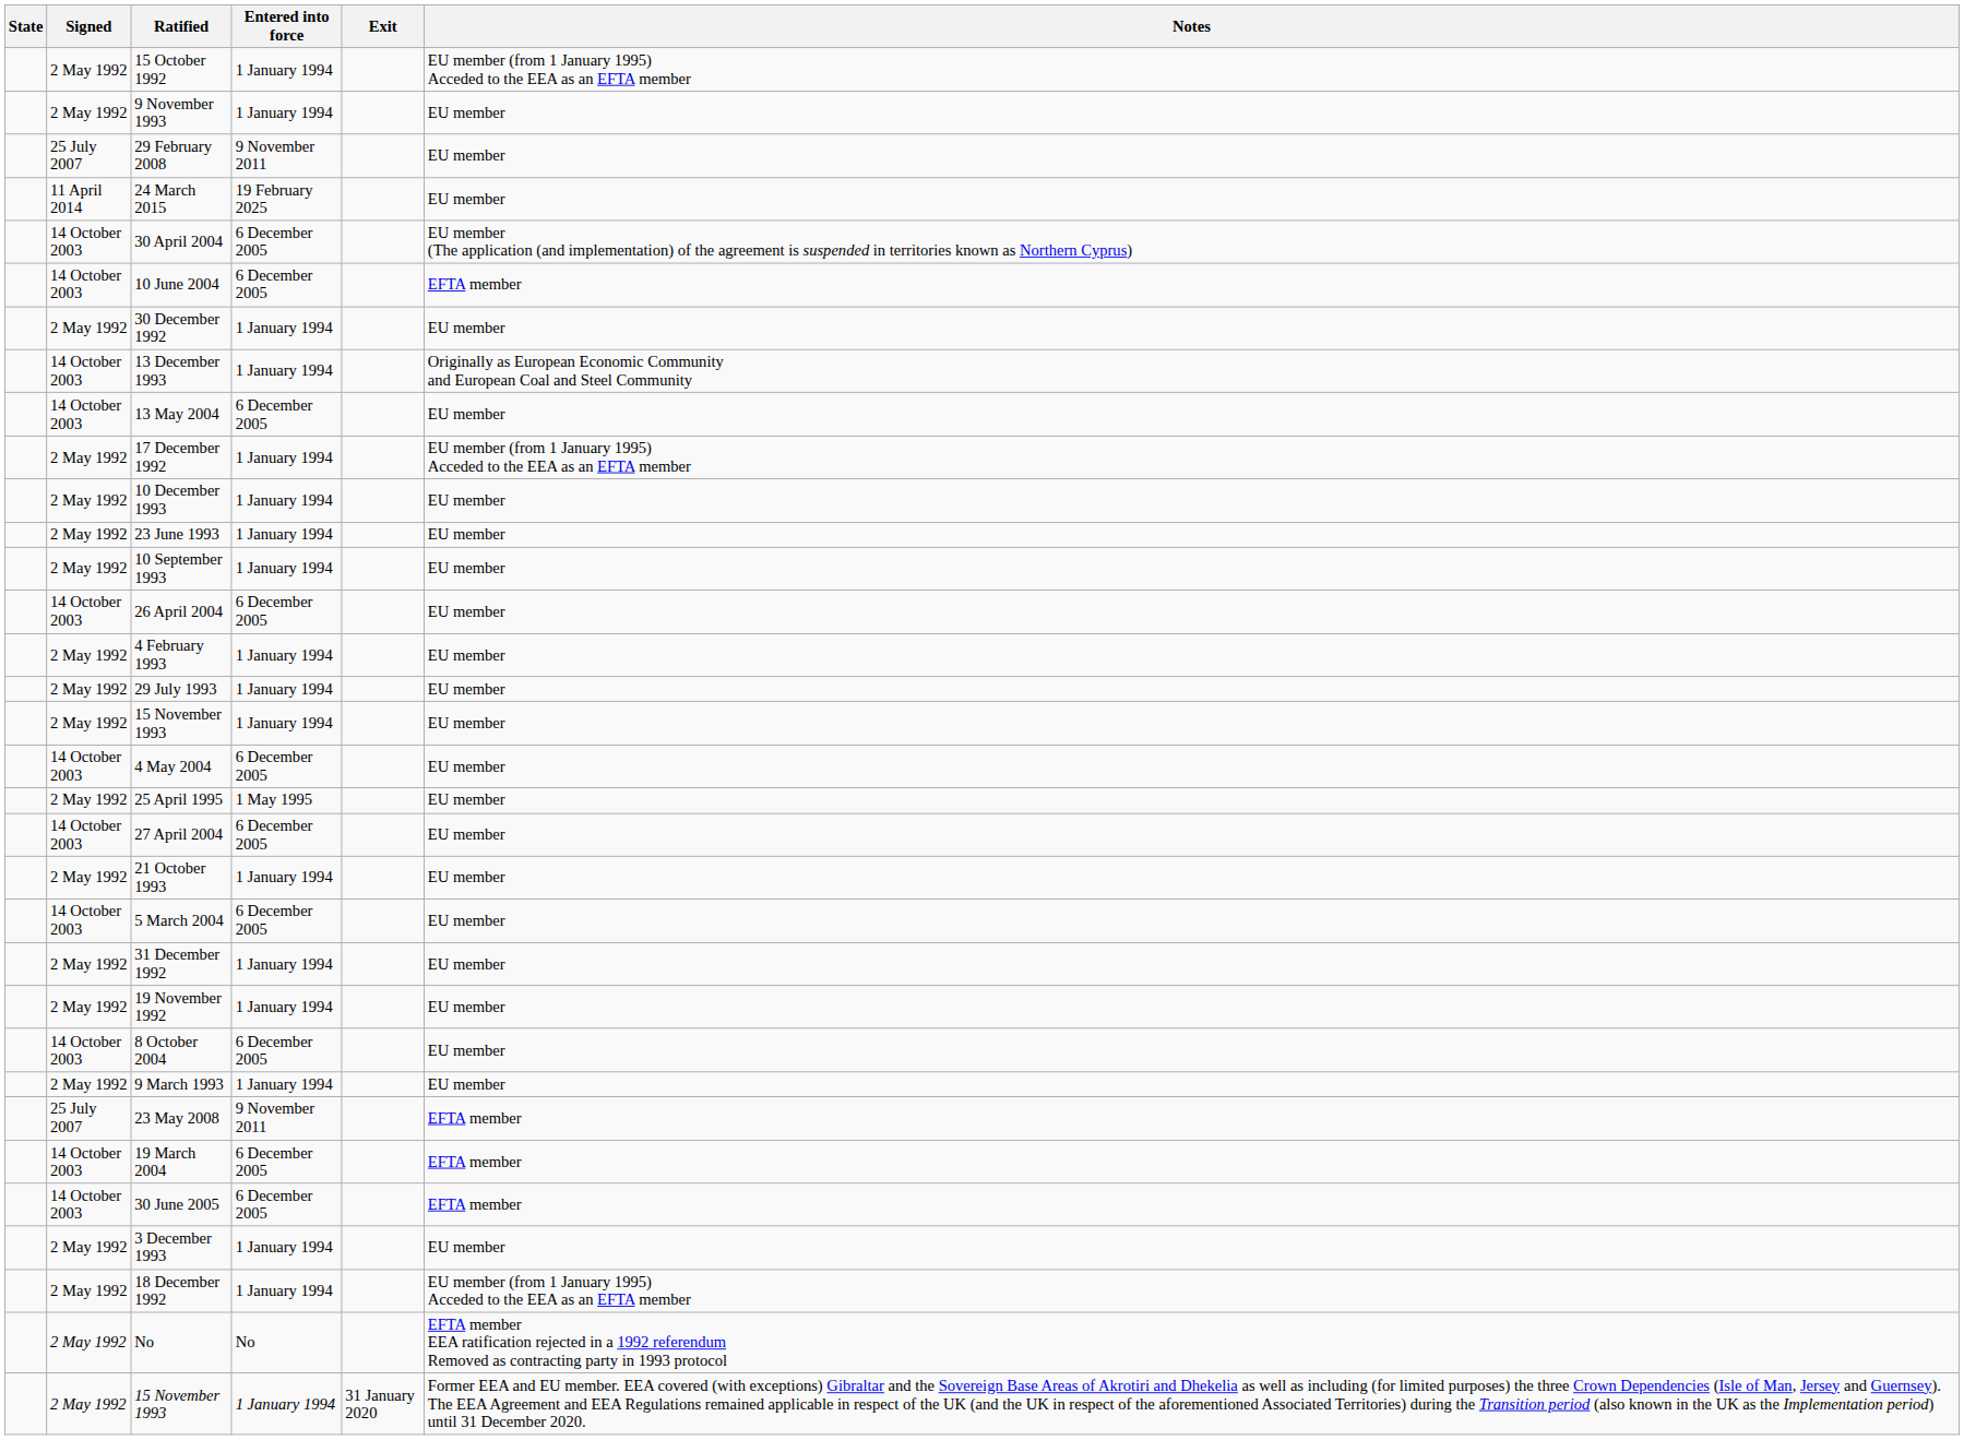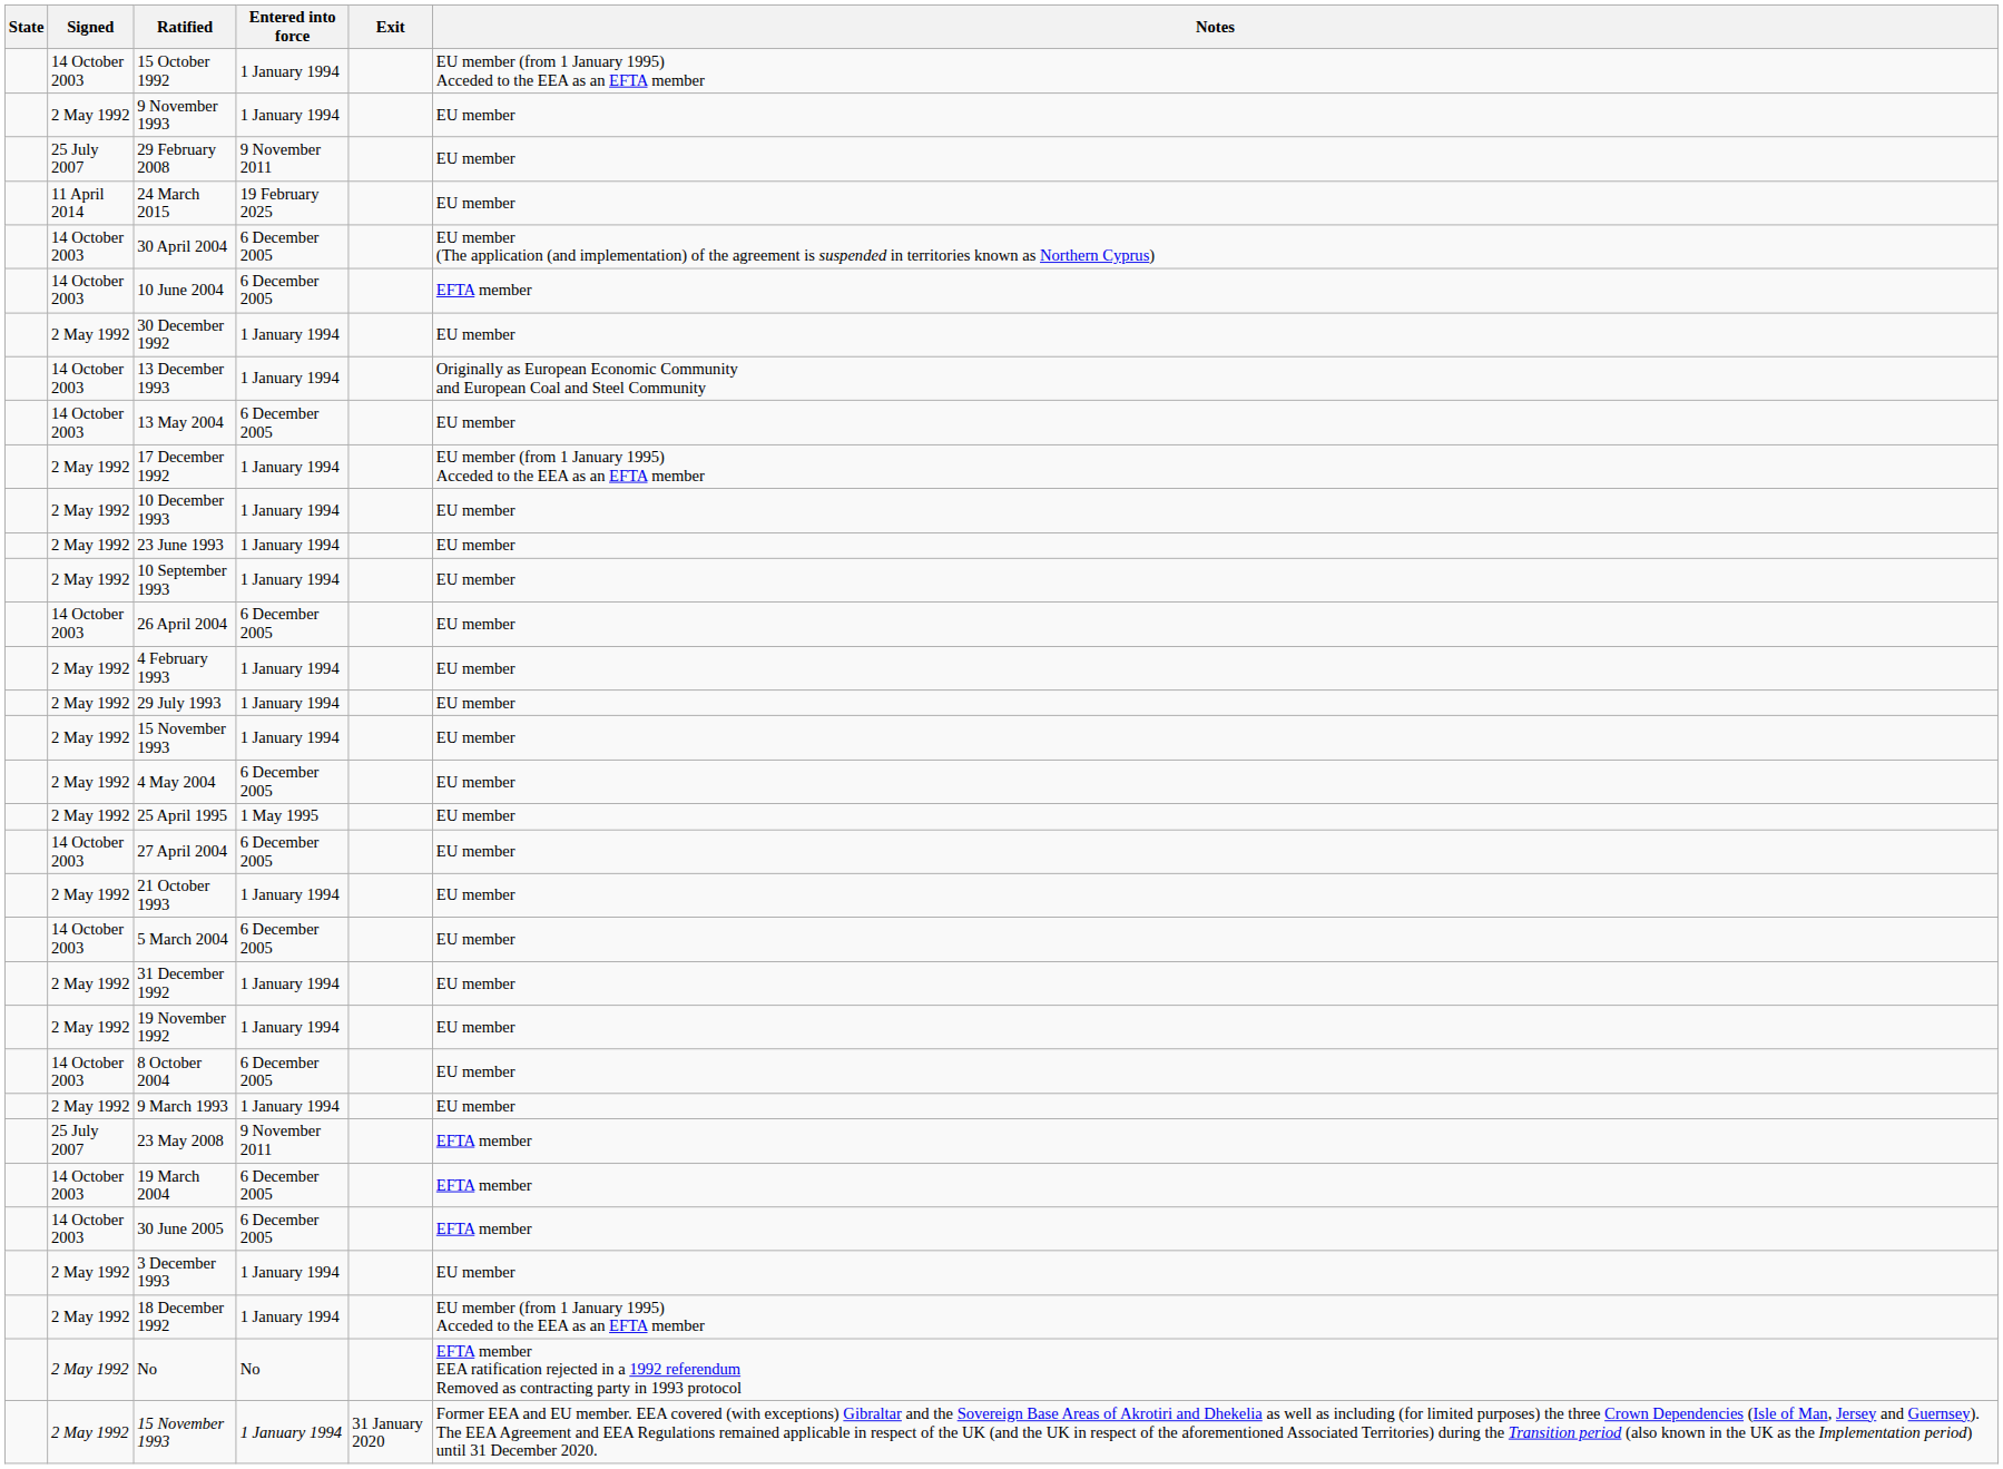 <table class="wikitable sortable">
 <tr>
 <th>State</th>
 <th>Signed<br></th>
 <th>Ratified<br></th>
 <th>Entered into force</th>
 <th>Exit</th>
 <th>Notes</th>
 </tr>
 <tr>
 <td></td>
-<td>2 May 1992</td>
+<td>14 October 2003</td>
 <td>15 October 1992</td>
 <td>1 January 1994</td>
 <td></td>
 <td>EU member (from 1 January 1995)<br>Acceded to the EEA as an <a href='#'>EFTA</a> member</td>
 </tr>
 <tr>
 <td></td>
 <td>2 May 1992</td>
 <td>9 November 1993</td>
 <td>1 January 1994</td>
 <td></td>
 <td>EU member</td>
 </tr>
 <tr>
 <td></td>
 <td>25 July 2007</td>
 <td>29 February 2008</td>
 <td>9 November 2011</td>
 <td></td>
 <td>EU member</td>
 </tr>
 <tr>
 <td></td>
 <td>11 April 2014</td>
 <td>24 March 2015</td>
 <td>19 February 2025</td>
 <td></td>
 <td>EU member</td>
 </tr>
 <tr>
 <td></td>
 <td>14 October 2003</td>
 <td>30 April 2004</td>
 <td>6 December 2005</td>
 <td></td>
 <td>EU member<br>(The application (and implementation) of the agreement is <em>suspended</em> in territories known as <a href='#'>Northern Cyprus</a>)</td>
 </tr>
 <tr>
 <td></td>
 <td>14 October 2003</td>
 <td>10 June 2004</td>
 <td>6 December 2005</td>
 <td></td>
 <td><a href='#'>EFTA</a> member</td>
 </tr>
 <tr>
 <td></td>
 <td>2 May 1992</td>
 <td>30 December 1992</td>
 <td>1 January 1994</td>
 <td></td>
 <td>EU member</td>
 </tr>
 <tr>
 <td></td>
 <td>14 October 2003</td>
 <td>13 December 1993</td>
 <td>1 January 1994</td>
 <td></td>
 <td>Originally as European Economic Community<br>and European Coal and Steel Community</td>
 </tr>
 <tr>
 <td></td>
 <td>14 October 2003</td>
 <td>13 May 2004</td>
 <td>6 December 2005</td>
 <td></td>
 <td>EU member</td>
 </tr>
 <tr>
 <td></td>
 <td>2 May 1992</td>
 <td>17 December 1992</td>
 <td>1 January 1994</td>
 <td></td>
 <td>EU member (from 1 January 1995)<br>Acceded to the EEA as an <a href='#'>EFTA</a> member</td>
 </tr>
 <tr>
 <td></td>
 <td>2 May 1992</td>
 <td>10 December 1993</td>
 <td>1 January 1994</td>
 <td></td>
 <td>EU member</td>
 </tr>
 <tr>
 <td></td>
 <td>2 May 1992</td>
 <td>23 June 1993</td>
 <td>1 January 1994</td>
 <td></td>
 <td>EU member</td>
 </tr>
 <tr>
 <td></td>
 <td>2 May 1992</td>
 <td>10 September 1993</td>
 <td>1 January 1994</td>
 <td></td>
 <td>EU member</td>
 </tr>
 <tr>
 <td></td>
 <td>14 October 2003</td>
 <td>26 April 2004</td>
 <td>6 December 2005</td>
 <td></td>
 <td>EU member</td>
 </tr>
 <tr>
 <td></td>
 <td>2 May 1992</td>
 <td>4 February 1993</td>
 <td>1 January 1994</td>
 <td></td>
 <td>EU member</td>
 </tr>
 <tr>
 <td></td>
 <td>2 May 1992</td>
 <td>29 July 1993</td>
 <td>1 January 1994</td>
 <td></td>
 <td>EU member</td>
 </tr>
 <tr>
 <td></td>
 <td>2 May 1992</td>
 <td>15 November 1993</td>
 <td>1 January 1994</td>
 <td></td>
 <td>EU member</td>
 </tr>
 <tr>
 <td></td>
-<td>14 October 2003</td>
+<td>2 May 1992</td>
 <td>4 May 2004</td>
 <td>6 December 2005</td>
 <td></td>
 <td>EU member</td>
 </tr>
 <tr>
 <td></td>
 <td>2 May 1992</td>
 <td>25 April 1995</td>
 <td>1 May 1995</td>
 <td></td>
 <td>EU member</td>
 </tr>
 <tr>
 <td></td>
 <td>14 October 2003</td>
 <td>27 April 2004</td>
 <td>6 December 2005</td>
 <td></td>
 <td>EU member</td>
 </tr>
 <tr>
 <td></td>
 <td>2 May 1992</td>
 <td>21 October 1993</td>
 <td>1 January 1994</td>
 <td></td>
 <td>EU member</td>
 </tr>
 <tr>
 <td></td>
 <td>14 October 2003</td>
 <td>5 March 2004</td>
 <td>6 December 2005</td>
 <td></td>
 <td>EU member</td>
 </tr>
 <tr>
 <td></td>
 <td>2 May 1992</td>
 <td>31 December 1992</td>
 <td>1 January 1994</td>
 <td></td>
 <td>EU member</td>
 </tr>
 <tr>
 <td></td>
 <td>2 May 1992</td>
 <td>19 November 1992</td>
 <td>1 January 1994</td>
 <td></td>
 <td>EU member</td>
 </tr>
 <tr>
 <td></td>
 <td>14 October 2003</td>
 <td>8 October 2004</td>
 <td>6 December 2005</td>
 <td></td>
 <td>EU member</td>
 </tr>
 <tr>
 <td></td>
 <td>2 May 1992</td>
 <td>9 March 1993</td>
 <td>1 January 1994</td>
 <td></td>
 <td>EU member</td>
 </tr>
 <tr>
 <td></td>
 <td>25 July 2007</td>
 <td>23 May 2008</td>
 <td>9 November 2011</td>
 <td></td>
 <td><a href='#'>EFTA</a> member</td>
 </tr>
 <tr>
 <td></td>
 <td>14 October 2003</td>
 <td>19 March 2004</td>
 <td>6 December 2005</td>
 <td></td>
 <td><a href='#'>EFTA</a> member</td>
 </tr>
 <tr>
 <td></td>
 <td>14 October 2003</td>
 <td>30 June 2005</td>
 <td>6 December 2005</td>
 <td></td>
 <td><a href='#'>EFTA</a> member</td>
 </tr>
 <tr>
 <td></td>
 <td>2 May 1992</td>
 <td>3 December 1993</td>
 <td>1 January 1994</td>
 <td></td>
 <td>EU member</td>
 </tr>
 <tr>
 <td></td>
 <td>2 May 1992</td>
 <td>18 December 1992</td>
 <td>1 January 1994</td>
 <td></td>
 <td>EU member (from 1 January 1995)<br>Acceded to the EEA as an <a href='#'>EFTA</a> member</td>
 </tr>
 <tr>
 <td></td>
 <td><em>2 May 1992</em></td>
 <td>No</td>
 <td>No</td>
 <td></td>
 <td><a href='#'>EFTA</a> member<br>EEA ratification rejected in a <a href='#'>1992 referendum</a><br>Removed as contracting party in 1993 protocol</td>
 </tr>
 <tr>
 <td></td>
 <td><em>2 May 1992</em></td>
 <td><em>15 November 1993</em></td>
 <td><em>1 January 1994</em></td>
 <td>31 January 2020</td>
 <td>Former EEA and EU member. EEA covered (with exceptions) <a href='#'>Gibraltar</a> and the <a href='#'>Sovereign Base Areas of Akrotiri and Dhekelia</a> as well as including (for limited purposes) the three <a href='#'>Crown Dependencies</a> (<a href='#'>Isle of Man</a>, <a href='#'>Jersey</a> and <a href='#'>Guernsey</a>). The EEA Agreement and EEA Regulations remained applicable in respect of the UK (and the UK in respect of the aforementioned Associated Territories) during the <em><a href='#'>Transition period</a></em> (also known in the UK as the <em>Implementation period</em>) until 31 December 2020.</td>
 </tr>
 </table>
